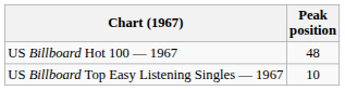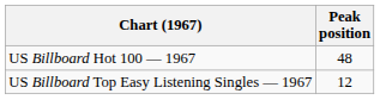 <table class="wikitable sortable">
 <tr>
 <th align="center">Chart (1967)</th>
 <th align="center">Peak<br>position</th>
 </tr>
 <tr>
 <td>US <em>Billboard</em> Hot 100 — 1967</td>
 <td align="center">48</td>
 </tr>
 <tr>
 <td>US <em>Billboard</em> Top Easy Listening Singles — 1967</td>
-<td align="center">10</td>
+<td align="center">12</td>
 </tr>
 </table>
